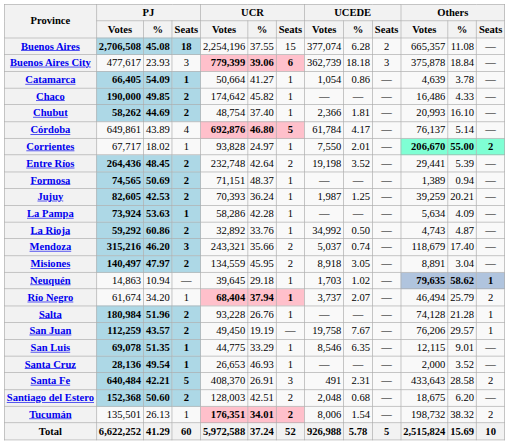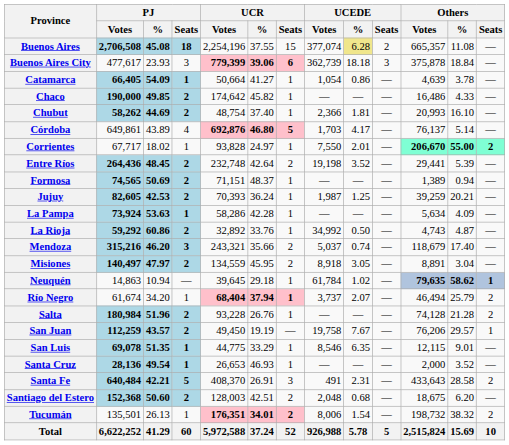 <table class="wikitable sortable plainrowheaders" style="text-align:right;">
 <tr>
 <th rowspan=2>Province</th>
 <th colspan=3>PJ</th>
 <th colspan=3>UCR</th>
 <th colspan=3>UCEDE</th>
 <th colspan=3>Others</th>
 </tr>
 <tr>
 <th>Votes</th>
 <th>%</th>
 <th>Seats</th>
 <th>Votes</th>
 <th>%</th>
 <th>Seats</th>
 <th>Votes</th>
 <th>%</th>
 <th>Seats</th>
 <th>Votes</th>
 <th>%</th>
 <th>Seats</th>
 </tr>
 <tr>
 <th scope=row><a href='#'>Buenos Aires</a></th>
 <td bgcolor=lightblue><strong>2,706,508</strong></td>
 <td bgcolor=lightblue><strong>45.08</strong></td>
 <td align=center bgcolor=lightblue><strong>18</strong></td>
 <td>2,254,196</td>
 <td>37.55</td>
 <td align=center>15</td>
 <td>377,074</td>
-<td>6.28</td>
+<td style="background: khaki;">6.28</td>
 <td align=center>2</td>
 <td>665,357</td>
 <td>11.08</td>
 <td align=center>—</td>
 </tr>
 <tr>
 <th scope=row><a href='#'>Buenos Aires City</a></th>
 <td>477,617</td>
 <td>23.93</td>
 <td align=center>3</td>
 <td bgcolor=pink><strong>779,399</strong></td>
 <td bgcolor=pink><strong>39.06</strong></td>
 <td align=center bgcolor=pink><strong>6</strong></td>
 <td>362,739</td>
 <td>18.18</td>
 <td align=center>3</td>
 <td>375,878</td>
 <td>18.84</td>
 <td align=center>—</td>
 </tr>
 <tr>
 <th scope=row><a href='#'>Catamarca</a></th>
 <td bgcolor=lightblue><strong>66,405</strong></td>
 <td bgcolor=lightblue><strong>54.09</strong></td>
 <td align=center bgcolor=lightblue><strong>1</strong></td>
 <td>50,664</td>
 <td>41.27</td>
 <td align=center>1</td>
 <td>1,054</td>
 <td>0.86</td>
 <td align=center>—</td>
 <td>4,639</td>
 <td>3.78</td>
 <td align=center>—</td>
 </tr>
 <tr>
 <th scope=row><a href='#'>Chaco</a></th>
 <td bgcolor=lightblue><strong>190,000</strong></td>
 <td bgcolor=lightblue><strong>49.85</strong></td>
 <td align=center bgcolor=lightblue><strong>2</strong></td>
 <td>174,642</td>
 <td>45.82</td>
 <td align=center>1</td>
 <td align=center>—</td>
 <td align=center>—</td>
 <td align=center>—</td>
 <td>16,486</td>
 <td>4.33</td>
 <td align=center>—</td>
 </tr>
 <tr>
 <th scope=row><a href='#'>Chubut</a></th>
 <td bgcolor=lightblue><strong>58,262</strong></td>
 <td bgcolor=lightblue><strong>44.69</strong></td>
 <td align=center bgcolor=lightblue><strong>2</strong></td>
 <td>48,754</td>
 <td>37.40</td>
 <td align=center>1</td>
 <td>2,366</td>
 <td>1.81</td>
 <td align=center>—</td>
 <td>20,993</td>
 <td>16.10</td>
 <td align=center>—</td>
 </tr>
 <tr>
 <th scope=row><a href='#'>Córdoba</a></th>
 <td>649,861</td>
 <td>43.89</td>
 <td align=center>4</td>
 <td bgcolor=pink><strong>692,876</strong></td>
 <td bgcolor=pink><strong>46.80</strong></td>
 <td align=center bgcolor=pink><strong>5</strong></td>
-<td>61,784</td>
+<td>1,703</td>
 <td>4.17</td>
 <td align=center>—</td>
 <td>76,137</td>
 <td>5.14</td>
 <td align=center>—</td>
 </tr>
 <tr>
 <th scope=row><a href='#'>Corrientes</a></th>
 <td>67,717</td>
 <td>18.02</td>
 <td align=center>1</td>
 <td>93,828</td>
 <td>24.97</td>
 <td align=center>1</td>
 <td>7,550</td>
 <td>2.01</td>
 <td align=center>—</td>
 <td bgcolor=Aquamarine><strong>206,670</strong></td>
 <td bgcolor=Aquamarine><strong>55.00</strong></td>
 <td align=center bgcolor=Aquamarine><strong>2</strong></td>
 </tr>
 <tr>
 <th scope=row><a href='#'>Entre Ríos</a></th>
 <td bgcolor=lightblue><strong>264,436</strong></td>
 <td bgcolor=lightblue><strong>48.45</strong></td>
 <td align=center bgcolor=lightblue><strong>2</strong></td>
 <td>232,748</td>
 <td>42.64</td>
 <td align=center>2</td>
 <td>19,198</td>
 <td>3.52</td>
 <td align=center>—</td>
 <td>29,441</td>
 <td>5.39</td>
 <td align=center>—</td>
 </tr>
 <tr>
 <th scope=row><a href='#'>Formosa</a></th>
 <td bgcolor=lightblue><strong>74,565</strong></td>
 <td bgcolor=lightblue><strong>50.69</strong></td>
 <td align=center bgcolor=lightblue><strong>2</strong></td>
 <td>71,151</td>
 <td>48.37</td>
 <td align=center>1</td>
 <td align=center>—</td>
 <td align=center>—</td>
 <td align=center>—</td>
 <td>1,389</td>
 <td>0.94</td>
 <td align=center>—</td>
 </tr>
 <tr>
 <th scope=row><a href='#'>Jujuy</a></th>
 <td bgcolor=lightblue><strong>82,605</strong></td>
 <td bgcolor=lightblue><strong>42.53</strong></td>
 <td align=center bgcolor=lightblue><strong>2</strong></td>
 <td>70,393</td>
 <td>36.24</td>
 <td align=center>1</td>
 <td>1,987</td>
 <td>1.25</td>
 <td align=center>—</td>
 <td>39,259</td>
 <td>20.21</td>
 <td align=center>—</td>
 </tr>
 <tr>
 <th scope=row><a href='#'>La Pampa</a></th>
 <td bgcolor=lightblue><strong>73,924</strong></td>
 <td bgcolor=lightblue><strong>53.63</strong></td>
 <td align=center bgcolor=lightblue><strong>1</strong></td>
 <td>58,286</td>
 <td>42.28</td>
 <td align=center>1</td>
 <td align=center>—</td>
 <td align=center>—</td>
 <td align=center>—</td>
 <td>5,634</td>
 <td>4.09</td>
 <td align=center>—</td>
 </tr>
 <tr>
 <th scope=row><a href='#'>La Rioja</a></th>
 <td bgcolor=lightblue><strong>59,292</strong></td>
 <td bgcolor=lightblue><strong>60.86</strong></td>
 <td align=center bgcolor=lightblue><strong>2</strong></td>
 <td>32,892</td>
 <td>33.76</td>
 <td align=center>1</td>
 <td>34,992</td>
 <td>0.50</td>
 <td align=center>—</td>
 <td>4,743</td>
 <td>4.87</td>
 <td align=center>—</td>
 </tr>
 <tr>
 <th scope=row><a href='#'>Mendoza</a></th>
 <td bgcolor=lightblue><strong>315,216</strong></td>
 <td bgcolor=lightblue><strong>46.20</strong></td>
 <td align=center bgcolor=lightblue><strong>3</strong></td>
 <td>243,321</td>
 <td>35.66</td>
 <td align=center>2</td>
 <td>5,037</td>
 <td>0.74</td>
 <td align=center>—</td>
 <td>118,679</td>
 <td>17.40</td>
 <td align=center>—</td>
 </tr>
 <tr>
 <th scope=row><a href='#'>Misiones</a></th>
 <td bgcolor=lightblue><strong>140,497</strong></td>
 <td bgcolor=lightblue><strong>47.97</strong></td>
 <td align=center bgcolor=lightblue><strong>2</strong></td>
 <td>134,559</td>
 <td>45.95</td>
 <td align=center>2</td>
 <td>8,918</td>
 <td>3.05</td>
 <td align=center>—</td>
 <td>8,891</td>
 <td>3.04</td>
 <td align=center>—</td>
 </tr>
 <tr>
 <th scope=row><a href='#'>Neuquén</a></th>
 <td>14,863</td>
 <td>10.94</td>
 <td align=center>—</td>
 <td>39,645</td>
 <td>29.18</td>
 <td align=center>1</td>
-<td>1,703</td>
+<td>61,784</td>
 <td>1.02</td>
 <td align=center>—</td>
 <td bgcolor=LightSteelBlue><strong>79,635</strong></td>
 <td bgcolor=LightSteelBlue><strong>58.62</strong></td>
 <td align=center bgcolor=LightSteelBlue><strong>1</strong></td>
 </tr>
 <tr>
 <th scope=row><a href='#'>Río Negro</a></th>
 <td>61,674</td>
 <td>34.20</td>
 <td align=center>1</td>
 <td bgcolor=pink><strong>68,404</strong></td>
 <td bgcolor=pink><strong>37.94</strong></td>
 <td align=center bgcolor=pink><strong>1</strong></td>
 <td>3,737</td>
 <td>2.07</td>
 <td align=center>—</td>
 <td>46,494</td>
 <td>25.79</td>
 <td align=center>2</td>
 </tr>
 <tr>
 <th scope=row><a href='#'>Salta</a></th>
 <td bgcolor=lightblue><strong>180,984</strong></td>
 <td bgcolor=lightblue><strong>51.96</strong></td>
 <td align=center bgcolor=lightblue><strong>2</strong></td>
 <td>93,228</td>
 <td>26.76</td>
 <td align=center>1</td>
 <td align=center>—</td>
 <td align=center>—</td>
 <td align=center>—</td>
 <td>74,128</td>
 <td>21.28</td>
-<td align=center>1</td>
+<td align=center>2</td>
 </tr>
 <tr>
 <th scope=row><a href='#'>San Juan</a></th>
 <td bgcolor=lightblue><strong>112,259</strong></td>
 <td bgcolor=lightblue><strong>43.57</strong></td>
 <td align=center bgcolor=lightblue><strong>2</strong></td>
 <td>49,450</td>
 <td>19.19</td>
 <td align=center>—</td>
 <td>19,758</td>
 <td>7.67</td>
 <td align=center>—</td>
 <td>76,206</td>
 <td>29.57</td>
 <td align=center>1</td>
 </tr>
 <tr>
 <th scope=row><a href='#'>San Luis</a></th>
 <td bgcolor=lightblue><strong>69,078</strong></td>
 <td bgcolor=lightblue><strong>51.35</strong></td>
 <td align=center bgcolor=lightblue><strong>1</strong></td>
 <td>44,775</td>
 <td>33.29</td>
 <td align=center>1</td>
 <td>8,546</td>
 <td>6.35</td>
 <td align=center>—</td>
 <td>12,115</td>
 <td>9.01</td>
 <td align=center>—</td>
 </tr>
 <tr>
 <th scope=row><a href='#'>Santa Cruz</a></th>
 <td bgcolor=lightblue><strong>28,136</strong></td>
 <td bgcolor=lightblue><strong>49.54</strong></td>
 <td align=center bgcolor=lightblue><strong>1</strong></td>
 <td>26,653</td>
 <td>46.93</td>
 <td align=center>1</td>
 <td align=center>—</td>
 <td align=center>—</td>
 <td align=center>—</td>
 <td>2,000</td>
 <td>3.52</td>
 <td align=center>—</td>
 </tr>
 <tr>
 <th scope=row><a href='#'>Santa Fe</a></th>
 <td bgcolor=lightblue><strong>640,484</strong></td>
 <td bgcolor=lightblue><strong>42.21</strong></td>
 <td align=center bgcolor=lightblue><strong>5</strong></td>
 <td>408,370</td>
 <td>26.91</td>
 <td align=center>3</td>
 <td>491</td>
 <td>2.31</td>
 <td align=center>—</td>
 <td>433,643</td>
 <td>28.58</td>
 <td align=center>2</td>
 </tr>
 <tr>
 <th scope=row><a href='#'>Santiago del Estero</a></th>
 <td bgcolor=lightblue><strong>152,368</strong></td>
 <td bgcolor=lightblue><strong>50.60</strong></td>
 <td align=center bgcolor=lightblue><strong>2</strong></td>
 <td>128,003</td>
 <td>42.51</td>
 <td align=center>2</td>
 <td>2,048</td>
 <td>0.68</td>
 <td align=center>—</td>
 <td>18,675</td>
 <td>6.20</td>
 <td align=center>—</td>
 </tr>
 <tr>
 <th scope=row><a href='#'>Tucumán</a></th>
 <td>135,501</td>
 <td>26.13</td>
 <td align=center>1</td>
 <td bgcolor=pink><strong>176,351</strong></td>
 <td bgcolor=pink><strong>34.01</strong></td>
 <td align=center bgcolor=pink><strong>2</strong></td>
 <td>8,006</td>
 <td>1.54</td>
 <td align=center>—</td>
 <td>198,732</td>
 <td>38.32</td>
 <td align=center>2</td>
 </tr>
 <tr>
 <th>Total</th>
 <th>6,622,252</th>
 <th>41.29</th>
 <th>60</th>
 <th>5,972,588</th>
 <th>37.24</th>
 <th>52</th>
 <th>926,988</th>
 <th>5.78</th>
 <th>5</th>
 <th>2,515,824</th>
 <th>15.69</th>
 <th>10</th>
 </tr>
 </table>
